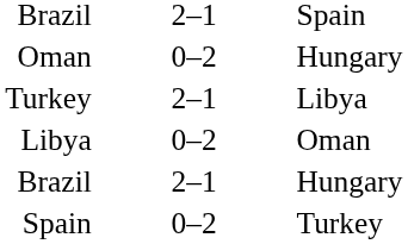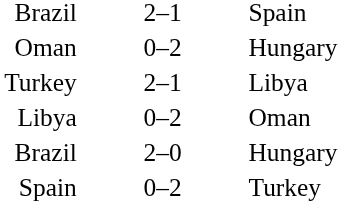 <table style="text-align:center">
 <tr>
 <th width=200></th>
 <th width=100></th>
 <th width=200></th>
 </tr>
 <tr>
 <td align=right>Brazil</td>
 <td>2–1</td>
 <td align=left>Spain</td>
 </tr>
 <tr>
 <td align=right>Oman</td>
 <td>0–2</td>
 <td align=left>Hungary</td>
 </tr>
 <tr>
 <td align=right>Turkey</td>
 <td>2–1</td>
 <td align=left>Libya</td>
 </tr>
 <tr>
 <td align=right>Libya</td>
 <td>0–2</td>
 <td align=left>Oman</td>
 </tr>
 <tr>
 <td align=right>Brazil</td>
-<td>2–1</td>
+<td>2–0</td>
 <td align=left>Hungary</td>
 </tr>
 <tr>
 <td align=right>Spain</td>
 <td>0–2</td>
 <td align=left>Turkey</td>
 </tr>
 <tr>
 </tr>
 </table>
